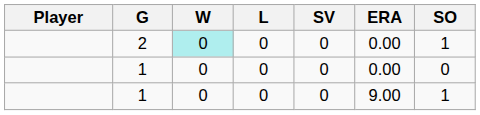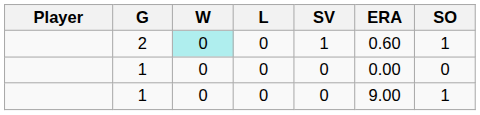 <table class="wikitable sortable">
 <tr>
 <th bgcolor="#DDDDFF" width="16%">Player</th>
 <th bgcolor="#DDDDFF" width="9%">G</th>
 <th bgcolor="#DDDDFF" width="9%">W</th>
 <th bgcolor="#DDDDFF" width="9%">L</th>
 <th bgcolor="#DDDDFF" width="9%">SV</th>
 <th bgcolor="#DDDDFF" width="9%">ERA</th>
 <th bgcolor="#DDDDFF" width="9%">SO</th>
 </tr>
 <tr align="center">
 <td></td>
 <td>2</td>
 <td style="background: paleturquoise;">0</td>
 <td>0</td>
-<td>0</td>
-<td>0.00</td>
+<td>1</td>
+<td>0.60</td>
 <td>1</td>
 </tr>
 <tr align="center">
 <td></td>
 <td>1</td>
 <td>0</td>
 <td>0</td>
 <td>0</td>
 <td>0.00</td>
 <td>0</td>
 </tr>
 <tr align="center">
 <td></td>
 <td>1</td>
 <td>0</td>
 <td>0</td>
 <td>0</td>
 <td>9.00</td>
 <td>1</td>
 </tr>
 </table>
